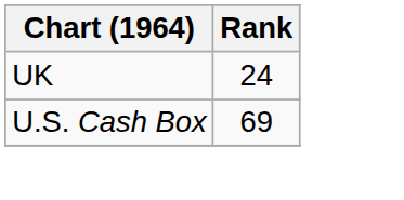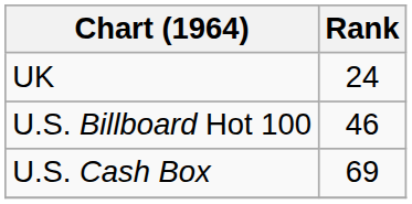 <table class="wikitable">
 <tr>
 <th>Chart (1964)</th>
 <th style="text-align:center;">Rank</th>
 </tr>
 <tr>
 <td>UK </td>
 <td style="text-align:center;">24</td>
 </tr>
 <tr>
+<td>U.S. <em>Billboard</em> Hot 100</td>
+<td style="text-align:center;">46</td>
+</tr>
+<tr>
 <td>U.S. <em>Cash Box</em> </td>
 <td style="text-align:center;">69</td>
 </tr>
 <tr>
 </tr>
 </table>
